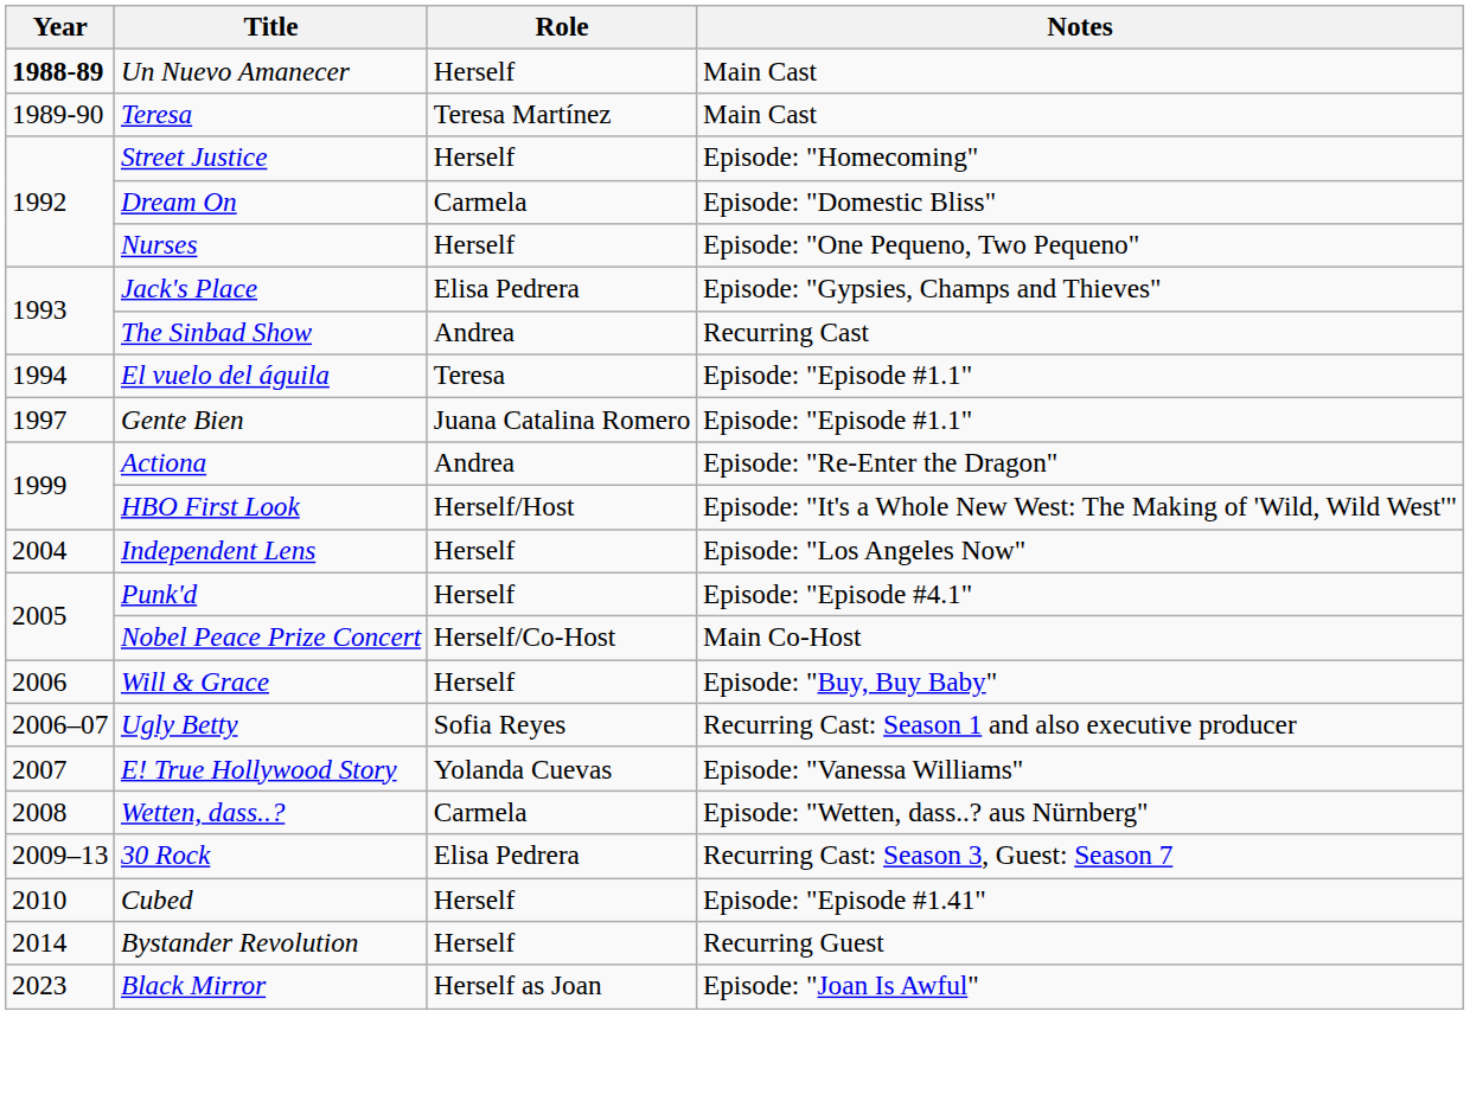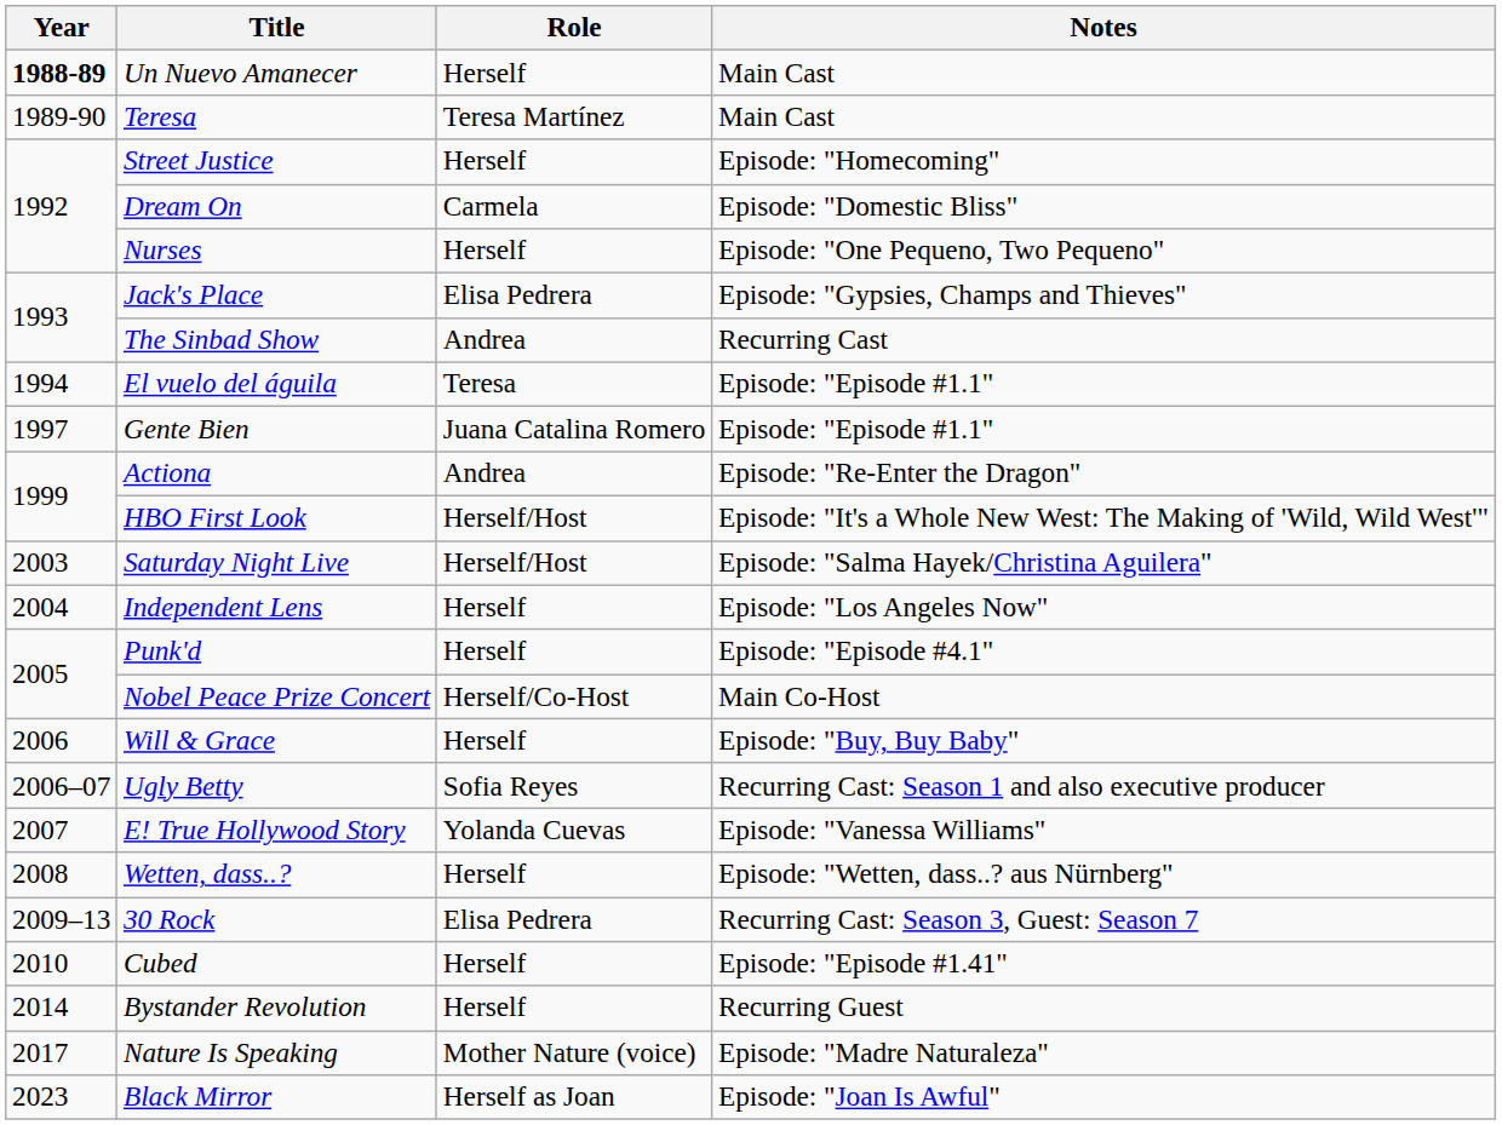 <table class="wikitable plainrowheaders sortable" style="margin-right: 0;">
 <tr>
 <th>Year</th>
 <th>Title</th>
 <th>Role</th>
 <th>Notes</th>
 </tr>
 <tr>
 <td><strong>1988-89</strong></td>
 <td><em>Un Nuevo Amanecer</em></td>
 <td>Herself</td>
 <td>Main Cast</td>
 </tr>
 <tr>
 <td>1989-90</td>
 <td><em><a href='#'>Teresa</a></em></td>
 <td>Teresa Martínez</td>
 <td>Main Cast</td>
 </tr>
 <tr>
 <td rowspan="3">1992</td>
 <td><em><a href='#'>Street Justice</a></em></td>
 <td>Herself</td>
 <td>Episode: "Homecoming"</td>
 </tr>
 <tr>
 <td><em><a href='#'>Dream On</a></em></td>
 <td>Carmela</td>
 <td>Episode: "Domestic Bliss"</td>
 </tr>
 <tr>
 <td><em><a href='#'>Nurses</a></em></td>
 <td>Herself</td>
 <td>Episode: "One Pequeno, Two Pequeno"</td>
 </tr>
 <tr>
 <td rowspan="2">1993</td>
 <td><em><a href='#'>Jack's Place</a></em></td>
 <td>Elisa Pedrera</td>
 <td>Episode: "Gypsies, Champs and Thieves"</td>
 </tr>
 <tr>
 <td><em><a href='#'>The Sinbad Show</a></em></td>
 <td>Andrea</td>
 <td>Recurring Cast</td>
 </tr>
 <tr>
 <td>1994</td>
 <td><em><a href='#'>El vuelo del águila</a></em></td>
 <td>Teresa</td>
 <td>Episode: "Episode #1.1"</td>
 </tr>
 <tr>
 <td>1997</td>
 <td><em>Gente Bien</em></td>
 <td>Juana Catalina Romero</td>
 <td>Episode: "Episode #1.1"</td>
 </tr>
 <tr>
 <td rowspan="2">1999</td>
 <td><em><a href='#'>Actiona</a></em></td>
 <td>Andrea</td>
 <td>Episode: "Re-Enter the Dragon"</td>
 </tr>
 <tr>
 <td><em><a href='#'>HBO First Look</a></em></td>
 <td>Herself/Host</td>
 <td>Episode: "It's a Whole New West: The Making of 'Wild, Wild West'"</td>
 </tr>
 <tr>
+<td>2003</td>
+<td><em><a href='#'>Saturday Night Live</a></em></td>
+<td>Herself/Host</td>
+<td>Episode: "Salma Hayek/<a href='#'>Christina Aguilera</a>"</td>
+</tr>
+<tr>
 <td>2004</td>
 <td><em><a href='#'>Independent Lens</a></em></td>
 <td>Herself</td>
 <td>Episode: "Los Angeles Now"</td>
 </tr>
 <tr>
 <td rowspan="2">2005</td>
 <td><em><a href='#'>Punk'd</a></em></td>
 <td>Herself</td>
 <td>Episode: "Episode #4.1"</td>
 </tr>
 <tr>
 <td><em><a href='#'>Nobel Peace Prize Concert</a></em></td>
 <td>Herself/Co-Host</td>
 <td>Main Co-Host</td>
 </tr>
 <tr>
 <td>2006</td>
 <td><em><a href='#'>Will & Grace</a></em></td>
 <td>Herself</td>
 <td>Episode: "<a href='#'>Buy, Buy Baby</a>"</td>
 </tr>
 <tr>
 <td>2006–07</td>
 <td><em><a href='#'>Ugly Betty</a></em></td>
 <td>Sofia Reyes</td>
 <td>Recurring Cast: <a href='#'>Season 1</a> and also executive producer</td>
 </tr>
 <tr>
 <td>2007</td>
 <td><em><a href='#'>E! True Hollywood Story</a></em></td>
 <td>Yolanda Cuevas</td>
 <td>Episode: "Vanessa Williams"</td>
 </tr>
 <tr>
 <td>2008</td>
 <td><em><a href='#'>Wetten, dass..?</a></em></td>
-<td>Carmela</td>
+<td>Herself</td>
 <td>Episode: "Wetten, dass..? aus Nürnberg"</td>
 </tr>
 <tr>
 <td>2009–13</td>
 <td><em><a href='#'>30 Rock</a></em></td>
 <td>Elisa Pedrera</td>
 <td>Recurring Cast: <a href='#'>Season 3</a>, Guest: <a href='#'>Season 7</a></td>
 </tr>
 <tr>
 <td>2010</td>
 <td><em>Cubed</em></td>
 <td>Herself</td>
 <td>Episode: "Episode #1.41"</td>
 </tr>
 <tr>
 <td>2014</td>
 <td><em>Bystander Revolution</em></td>
 <td>Herself</td>
 <td>Recurring Guest</td>
 </tr>
 <tr>
+<td>2017</td>
+<td><em>Nature Is Speaking</em></td>
+<td>Mother Nature (voice)</td>
+<td>Episode: "Madre Naturaleza"</td>
+</tr>
+<tr>
 <td>2023</td>
 <td><em><a href='#'>Black Mirror</a></em></td>
 <td>Herself as Joan</td>
 <td>Episode: "<a href='#'>Joan Is Awful</a>"</td>
 </tr>
 </table>
